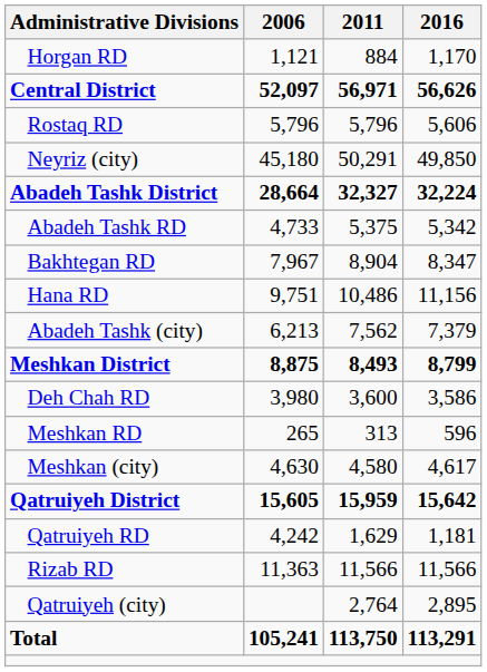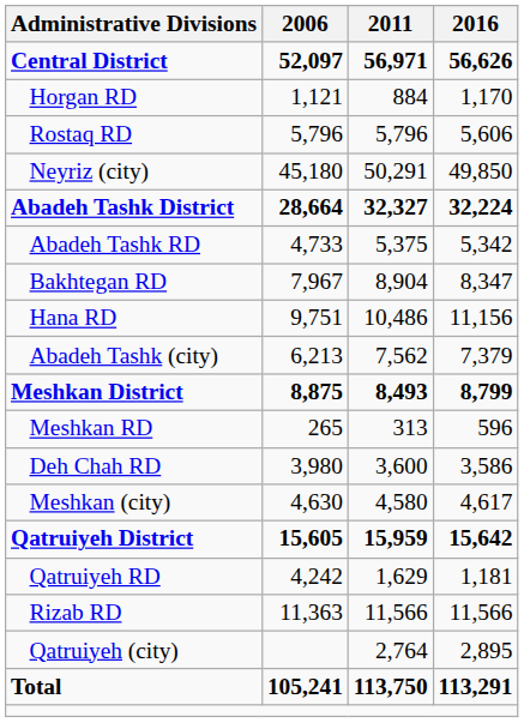 <table class="wikitable">
 <tr>
 <th>Administrative Divisions</th>
 <th>2006</th>
 <th>2011</th>
 <th>2016</th>
 </tr>
 <tr>
+<td><strong><a href='#'>Central District</a></strong></td>
+<td style="text-align: right;"><strong>52,097</strong></td>
+<td style="text-align: right;"><strong>56,971</strong></td>
+<td style="text-align: right;"><strong>56,626</strong></td>
+</tr>
+<tr>
 <td style="padding-left: 1em;"><a href='#'>Horgan RD</a></td>
 <td style="text-align: right;">1,121</td>
 <td style="text-align: right;">884</td>
 <td style="text-align: right;">1,170</td>
-</tr>
-<tr>
-<td><strong><a href='#'>Central District</a></strong></td>
-<td style="text-align: right;"><strong>52,097</strong></td>
-<td style="text-align: right;"><strong>56,971</strong></td>
-<td style="text-align: right;"><strong>56,626</strong></td>
 </tr>
 <tr>
 <td style="padding-left: 1em;"><a href='#'>Rostaq RD</a></td>
 <td style="text-align: right;">5,796</td>
 <td style="text-align: right;">5,796</td>
 <td style="text-align: right;">5,606</td>
 </tr>
 <tr>
 <td style="padding-left: 1em;"><a href='#'>Neyriz</a> (city)</td>
 <td style="text-align: right;">45,180</td>
 <td style="text-align: right;">50,291</td>
 <td style="text-align: right;">49,850</td>
 </tr>
 <tr>
 <td><strong><a href='#'>Abadeh Tashk District</a></strong></td>
 <td style="text-align: right;"><strong>28,664</strong></td>
 <td style="text-align: right;"><strong>32,327</strong></td>
 <td style="text-align: right;"><strong>32,224</strong></td>
 </tr>
 <tr>
 <td style="padding-left: 1em;"><a href='#'>Abadeh Tashk RD</a></td>
 <td style="text-align: right;">4,733</td>
 <td style="text-align: right;">5,375</td>
 <td style="text-align: right;">5,342</td>
 </tr>
 <tr>
 <td style="padding-left: 1em;"><a href='#'>Bakhtegan RD</a></td>
 <td style="text-align: right;">7,967</td>
 <td style="text-align: right;">8,904</td>
 <td style="text-align: right;">8,347</td>
 </tr>
 <tr>
 <td style="padding-left: 1em;"><a href='#'>Hana RD</a></td>
 <td style="text-align: right;">9,751</td>
 <td style="text-align: right;">10,486</td>
 <td style="text-align: right;">11,156</td>
 </tr>
 <tr>
 <td style="padding-left: 1em;"><a href='#'>Abadeh Tashk</a> (city)</td>
 <td style="text-align: right;">6,213</td>
 <td style="text-align: right;">7,562</td>
 <td style="text-align: right;">7,379</td>
 </tr>
 <tr>
 <td><strong><a href='#'>Meshkan District</a></strong></td>
 <td style="text-align: right;"><strong>8,875</strong></td>
 <td style="text-align: right;"><strong>8,493</strong></td>
 <td style="text-align: right;"><strong>8,799</strong></td>
 </tr>
 <tr>
+<td style="padding-left: 1em;"><a href='#'>Meshkan RD</a></td>
+<td style="text-align: right;">265</td>
+<td style="text-align: right;">313</td>
+<td style="text-align: right;">596</td>
+</tr>
+<tr>
 <td style="padding-left: 1em;"><a href='#'>Deh Chah RD</a></td>
 <td style="text-align: right;">3,980</td>
 <td style="text-align: right;">3,600</td>
 <td style="text-align: right;">3,586</td>
-</tr>
-<tr>
-<td style="padding-left: 1em;"><a href='#'>Meshkan RD</a></td>
-<td style="text-align: right;">265</td>
-<td style="text-align: right;">313</td>
-<td style="text-align: right;">596</td>
 </tr>
 <tr>
 <td style="padding-left: 1em;"><a href='#'>Meshkan</a> (city)</td>
 <td style="text-align: right;">4,630</td>
 <td style="text-align: right;">4,580</td>
 <td style="text-align: right;">4,617</td>
 </tr>
 <tr>
 <td><strong><a href='#'>Qatruiyeh District</a></strong></td>
 <td style="text-align: right;"><strong>15,605</strong></td>
 <td style="text-align: right;"><strong>15,959</strong></td>
 <td style="text-align: right;"><strong>15,642</strong></td>
 </tr>
 <tr>
 <td style="padding-left: 1em;"><a href='#'>Qatruiyeh RD</a></td>
 <td style="text-align: right;">4,242</td>
 <td style="text-align: right;">1,629</td>
 <td style="text-align: right;">1,181</td>
 </tr>
 <tr>
 <td style="padding-left: 1em;"><a href='#'>Rizab RD</a></td>
 <td style="text-align: right;">11,363</td>
 <td style="text-align: right;">11,566</td>
 <td style="text-align: right;">11,566</td>
 </tr>
 <tr>
 <td style="padding-left: 1em;"><a href='#'>Qatruiyeh</a> (city)</td>
 <td style="text-align: right;"></td>
 <td style="text-align: right;">2,764</td>
 <td style="text-align: right;">2,895</td>
 </tr>
 <tr>
 <td><strong>Total</strong></td>
 <td style="text-align: right;"><strong>105,241</strong></td>
 <td style="text-align: right;"><strong>113,750</strong></td>
 <td style="text-align: right;"><strong>113,291</strong></td>
 </tr>
 <tr>
 <td colspan=4></td>
 </tr>
 </table>
